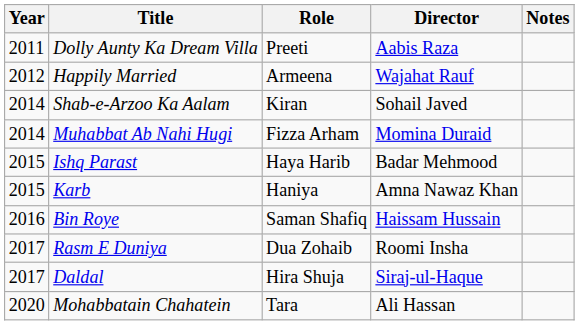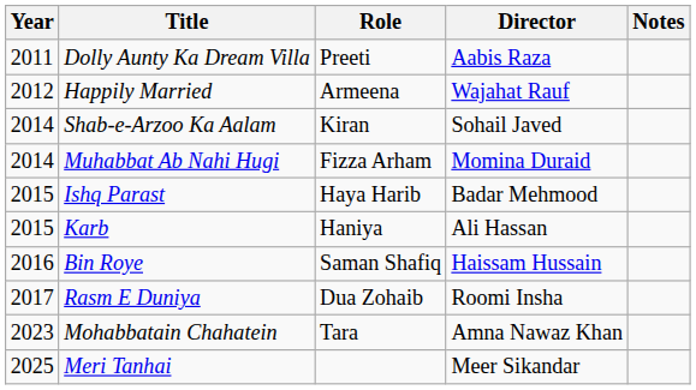 <table class="wikitable sortable plainrowheaders">
 <tr style="text-align:center;">
 <th>Year</th>
 <th>Title</th>
 <th>Role</th>
 <th>Director</th>
 <th class="unsortable">Notes</th>
 </tr>
 <tr>
 <td>2011</td>
 <td><em>Dolly Aunty Ka Dream Villa</em></td>
 <td>Preeti</td>
 <td><a href='#'>Aabis Raza</a></td>
 <td></td>
 </tr>
 <tr>
 <td>2012</td>
 <td><em>Happily Married</em></td>
 <td>Armeena</td>
 <td><a href='#'>Wajahat Rauf</a></td>
 <td></td>
 </tr>
 <tr>
 <td>2014</td>
 <td><em>Shab-e-Arzoo Ka Aalam</em></td>
 <td>Kiran</td>
 <td>Sohail Javed</td>
 <td></td>
 </tr>
 <tr>
 <td>2014</td>
 <td><em><a href='#'>Muhabbat Ab Nahi Hugi</a></em></td>
 <td>Fizza Arham</td>
 <td><a href='#'>Momina Duraid</a></td>
 <td></td>
 </tr>
 <tr>
 <td>2015</td>
 <td><em><a href='#'>Ishq Parast</a></em></td>
 <td>Haya Harib</td>
 <td>Badar Mehmood</td>
 <td></td>
 </tr>
 <tr>
 <td>2015</td>
 <td><em><a href='#'>Karb</a></em></td>
 <td>Haniya</td>
-<td>Amna Nawaz Khan</td>
+<td>Ali Hassan</td>
 <td></td>
 </tr>
 <tr>
 <td>2016</td>
 <td><em><a href='#'>Bin Roye</a></em></td>
 <td>Saman Shafiq</td>
 <td><a href='#'>Haissam Hussain</a></td>
 <td></td>
 </tr>
 <tr>
 <td>2017</td>
 <td><em><a href='#'>Rasm E Duniya</a></em></td>
 <td>Dua Zohaib</td>
 <td>Roomi Insha</td>
 <td></td>
 </tr>
 <tr>
-<td>2017</td>
-<td><em><a href='#'>Daldal</a></em></td>
-<td>Hira Shuja</td>
-<td><a href='#'>Siraj-ul-Haque</a></td>
+<td>2023</td>
+<td><em>Mohabbatain Chahatein</em></td>
+<td>Tara</td>
+<td>Amna Nawaz Khan</td>
 <td></td>
 </tr>
 <tr>
-<td>2020</td>
-<td><em>Mohabbatain Chahatein</em></td>
-<td>Tara</td>
-<td>Ali Hassan</td>
+<td>2025</td>
+<td><em><a href='#'>Meri Tanhai</a></em></td>
+<td></td>
+<td>Meer Sikandar</td>
 <td></td>
 </tr>
 </table>
